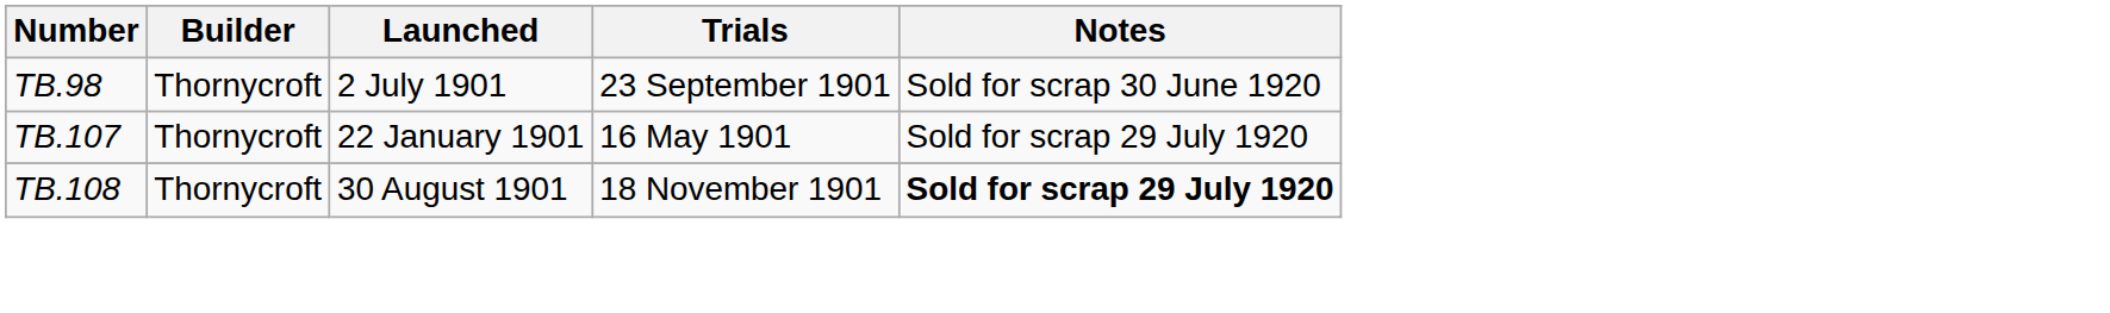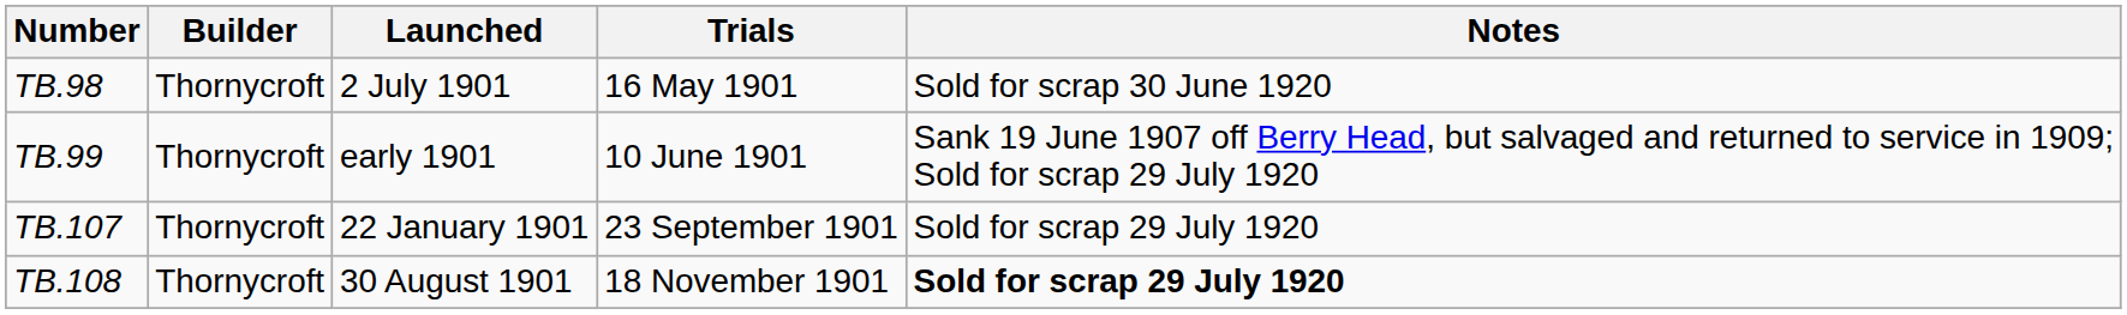 <table class="wikitable">
 <tr>
 <th>Number</th>
 <th>Builder</th>
 <th>Launched</th>
 <th>Trials </th>
 <th>Notes</th>
 </tr>
 <tr>
 <td><em>TB.98</em></td>
 <td>Thornycroft</td>
 <td>2 July 1901</td>
-<td>23 September 1901</td>
+<td>16 May 1901</td>
 <td>Sold for scrap 30 June 1920</td>
+</tr>
+<tr>
+<td><em>TB.99</em></td>
+<td>Thornycroft</td>
+<td>early 1901</td>
+<td>10 June 1901</td>
+<td>Sank 19 June 1907 off <a href='#'>Berry Head</a>, but salvaged and returned to service in 1909;<br>Sold for scrap 29 July 1920</td>
 </tr>
 <tr>
 <td><em>TB.107</em></td>
 <td>Thornycroft</td>
 <td>22 January 1901</td>
-<td>16 May 1901</td>
+<td>23 September 1901</td>
 <td>Sold for scrap 29 July 1920</td>
 </tr>
 <tr>
 <td><em>TB.108</em></td>
 <td>Thornycroft</td>
 <td>30 August 1901</td>
 <td>18 November 1901</td>
 <td><strong>Sold for scrap 29 July 1920</strong></td>
 </tr>
 </table>
